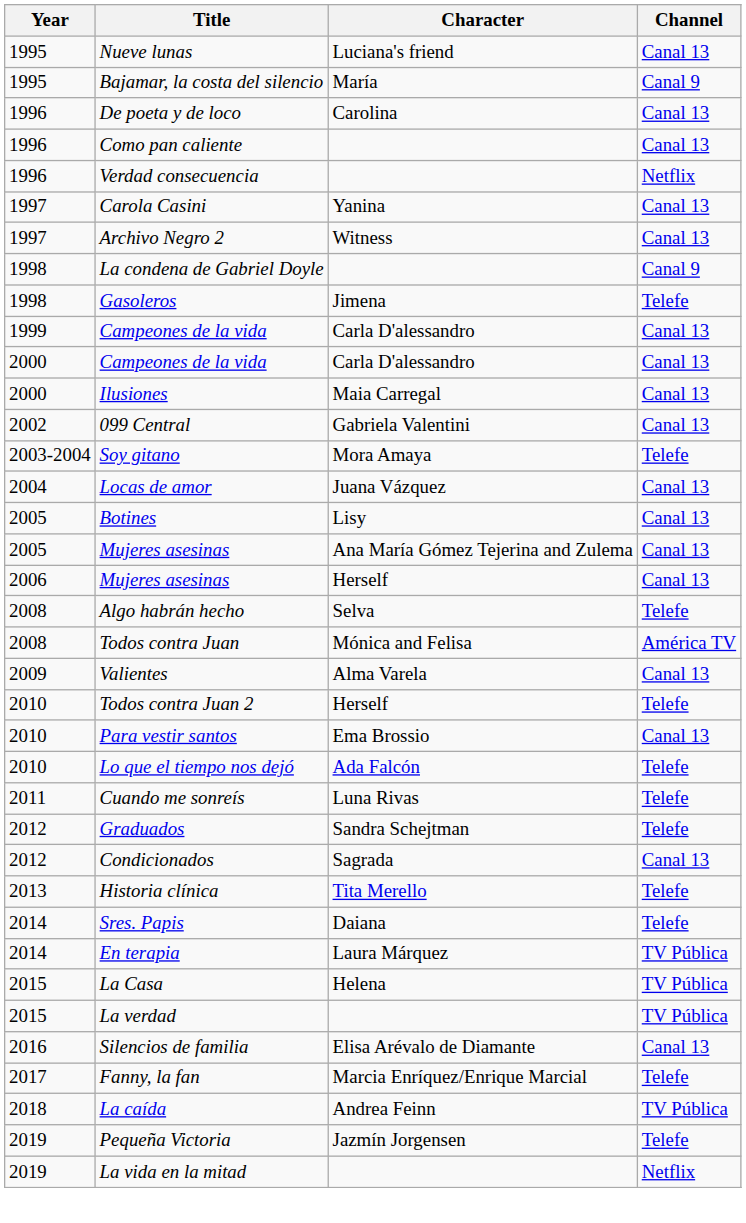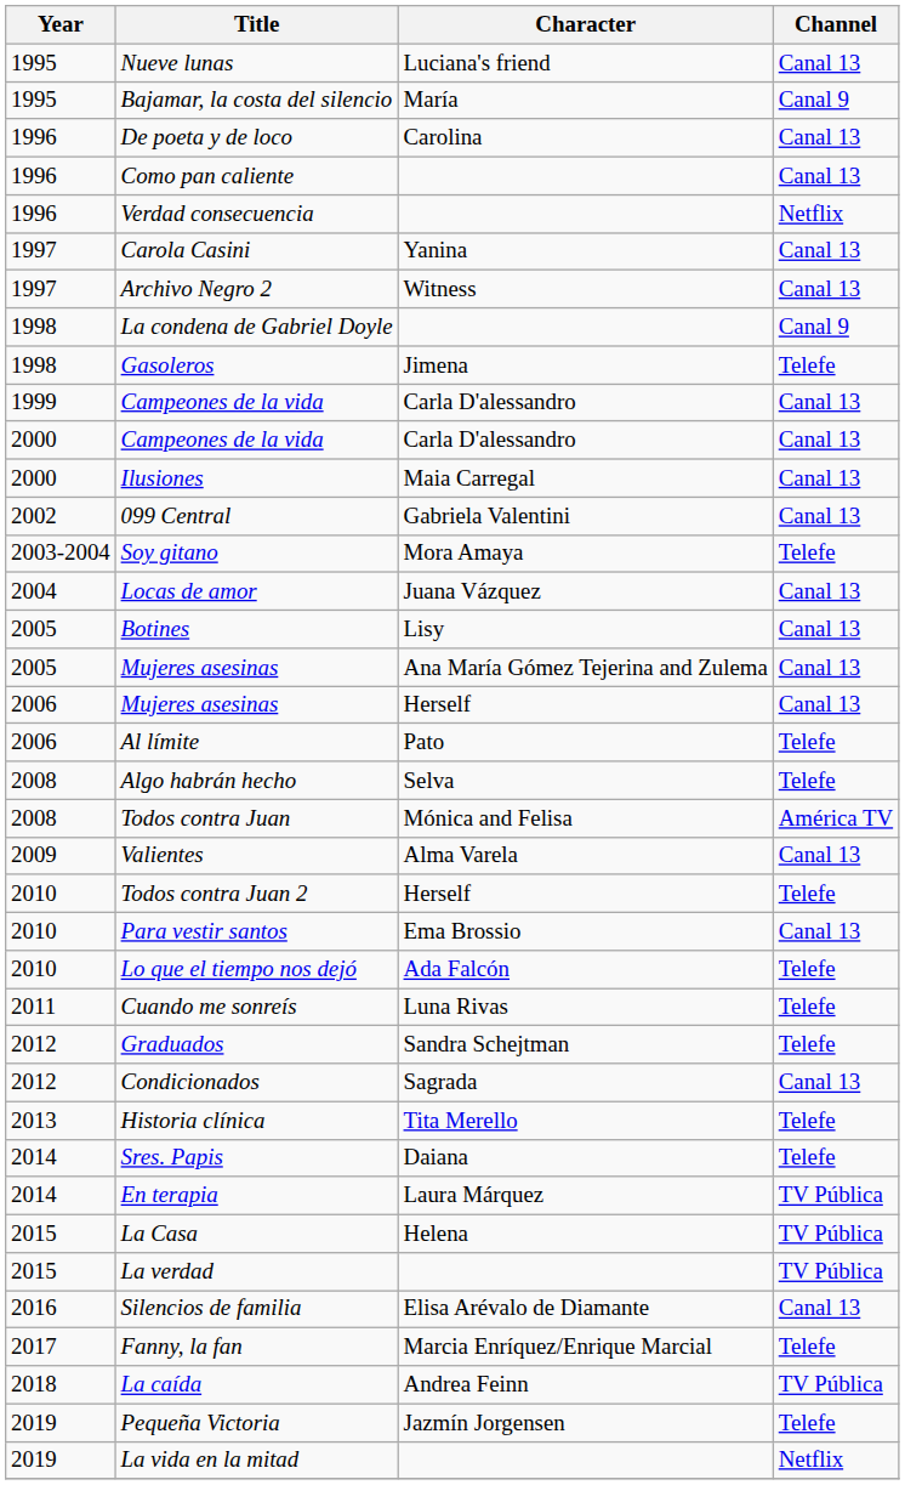 <table class="wikitable" style="font-size: 90%;">
 <tr>
 <th>Year</th>
 <th>Title</th>
 <th>Character</th>
 <th>Channel</th>
 </tr>
 <tr>
 <td>1995</td>
 <td><em>Nueve lunas</em></td>
 <td>Luciana's friend</td>
 <td><a href='#'>Canal 13</a></td>
 </tr>
 <tr>
 <td>1995</td>
 <td><em>Bajamar, la costa del silencio</em></td>
 <td>María</td>
 <td><a href='#'>Canal 9</a></td>
 </tr>
 <tr>
 <td>1996</td>
 <td><em>De poeta y de loco</em></td>
 <td>Carolina</td>
 <td><a href='#'>Canal 13</a></td>
 </tr>
 <tr>
 <td>1996</td>
 <td><em>Como pan caliente</em></td>
 <td></td>
 <td><a href='#'>Canal 13</a></td>
 </tr>
 <tr>
 <td>1996</td>
 <td><em>Verdad consecuencia</em></td>
 <td></td>
 <td><a href='#'>Netflix</a></td>
 </tr>
 <tr>
 <td>1997</td>
 <td><em>Carola Casini</em></td>
 <td>Yanina</td>
 <td><a href='#'>Canal 13</a></td>
 </tr>
 <tr>
 <td>1997</td>
 <td><em>Archivo Negro 2</em></td>
 <td>Witness</td>
 <td><a href='#'>Canal 13</a></td>
 </tr>
 <tr>
 <td>1998</td>
 <td><em>La condena de Gabriel Doyle</em></td>
 <td></td>
 <td><a href='#'>Canal 9</a></td>
 </tr>
 <tr>
 <td>1998</td>
 <td><em><a href='#'>Gasoleros</a></em></td>
 <td>Jimena</td>
 <td><a href='#'>Telefe</a></td>
 </tr>
 <tr>
 <td>1999</td>
 <td><em><a href='#'>Campeones de la vida</a></em></td>
 <td>Carla D'alessandro</td>
 <td><a href='#'>Canal 13</a></td>
 </tr>
 <tr>
 <td>2000</td>
 <td><em><a href='#'>Campeones de la vida</a></em></td>
 <td>Carla D'alessandro</td>
 <td><a href='#'>Canal 13</a></td>
 </tr>
 <tr>
 <td>2000</td>
 <td><em><a href='#'>Ilusiones</a></em></td>
 <td>Maia Carregal</td>
 <td><a href='#'>Canal 13</a></td>
 </tr>
 <tr>
 <td>2002</td>
 <td><em>099 Central</em></td>
 <td>Gabriela Valentini</td>
 <td><a href='#'>Canal 13</a></td>
 </tr>
 <tr>
 <td>2003-2004</td>
 <td><em><a href='#'>Soy gitano</a></em></td>
 <td>Mora Amaya</td>
 <td><a href='#'>Telefe</a></td>
 </tr>
 <tr>
 <td>2004</td>
 <td><em><a href='#'>Locas de amor</a></em></td>
 <td>Juana Vázquez</td>
 <td><a href='#'>Canal 13</a></td>
 </tr>
 <tr>
 <td>2005</td>
 <td><em><a href='#'>Botines</a></em></td>
 <td>Lisy</td>
 <td><a href='#'>Canal 13</a></td>
 </tr>
 <tr>
 <td>2005</td>
 <td><em><a href='#'>Mujeres asesinas</a></em></td>
 <td>Ana María Gómez Tejerina and Zulema</td>
 <td><a href='#'>Canal 13</a></td>
 </tr>
 <tr>
 <td>2006</td>
 <td><em><a href='#'>Mujeres asesinas</a></em></td>
 <td>Herself</td>
 <td><a href='#'>Canal 13</a></td>
+</tr>
+<tr>
+<td>2006</td>
+<td><em>Al límite</em></td>
+<td>Pato</td>
+<td><a href='#'>Telefe</a></td>
 </tr>
 <tr>
 <td>2008</td>
 <td><em>Algo habrán hecho</em></td>
 <td>Selva</td>
 <td><a href='#'>Telefe</a></td>
 </tr>
 <tr>
 <td>2008</td>
 <td><em>Todos contra Juan</em></td>
 <td>Mónica and Felisa</td>
 <td><a href='#'>América TV</a></td>
 </tr>
 <tr>
 <td>2009</td>
 <td><em>Valientes</em></td>
 <td>Alma Varela</td>
 <td><a href='#'>Canal 13</a></td>
 </tr>
 <tr>
 <td>2010</td>
 <td><em>Todos contra Juan 2</em></td>
 <td>Herself</td>
 <td><a href='#'>Telefe</a></td>
 </tr>
 <tr>
 <td>2010</td>
 <td><em><a href='#'>Para vestir santos</a></em></td>
 <td>Ema Brossio</td>
 <td><a href='#'>Canal 13</a></td>
 </tr>
 <tr>
 <td>2010</td>
 <td><em><a href='#'>Lo que el tiempo nos dejó</a></em></td>
 <td><a href='#'>Ada Falcón</a></td>
 <td><a href='#'>Telefe</a></td>
 </tr>
 <tr>
 <td>2011</td>
 <td><em>Cuando me sonreís</em></td>
 <td>Luna Rivas</td>
 <td><a href='#'>Telefe</a></td>
 </tr>
 <tr>
 <td>2012</td>
 <td><em><a href='#'>Graduados</a></em></td>
 <td>Sandra Schejtman</td>
 <td><a href='#'>Telefe</a></td>
 </tr>
 <tr>
 <td>2012</td>
 <td><em>Condicionados</em></td>
 <td>Sagrada</td>
 <td><a href='#'>Canal 13</a></td>
 </tr>
 <tr>
 <td>2013</td>
 <td><em>Historia clínica</em></td>
 <td><a href='#'>Tita Merello</a></td>
 <td><a href='#'>Telefe</a></td>
 </tr>
 <tr>
 <td>2014</td>
 <td><em><a href='#'>Sres. Papis</a></em></td>
 <td>Daiana</td>
 <td><a href='#'>Telefe</a></td>
 </tr>
 <tr>
 <td>2014</td>
 <td><em><a href='#'>En terapia</a></em></td>
 <td>Laura Márquez</td>
 <td><a href='#'>TV Pública</a></td>
 </tr>
 <tr>
 <td>2015</td>
 <td><em>La Casa</em></td>
 <td>Helena</td>
 <td><a href='#'>TV Pública</a></td>
 </tr>
 <tr>
 <td>2015</td>
 <td><em>La verdad</em></td>
 <td></td>
 <td><a href='#'>TV Pública</a></td>
 </tr>
 <tr>
 <td>2016</td>
 <td><em>Silencios de familia</em></td>
 <td>Elisa Arévalo de Diamante</td>
 <td><a href='#'>Canal 13</a></td>
 </tr>
 <tr>
 <td>2017</td>
 <td><em>Fanny, la fan</em></td>
 <td>Marcia Enríquez/Enrique Marcial</td>
 <td><a href='#'>Telefe</a></td>
 </tr>
 <tr>
 <td>2018</td>
 <td><em><a href='#'>La caída</a></em></td>
 <td>Andrea Feinn</td>
 <td><a href='#'>TV Pública</a></td>
 </tr>
 <tr>
 <td>2019</td>
 <td><em>Pequeña Victoria</em></td>
 <td>Jazmín Jorgensen</td>
 <td><a href='#'>Telefe</a></td>
 </tr>
 <tr>
 <td>2019</td>
 <td><em>La vida en la mitad</em></td>
 <td></td>
 <td><a href='#'>Netflix</a></td>
 </tr>
 <tr>
 </tr>
 </table>
